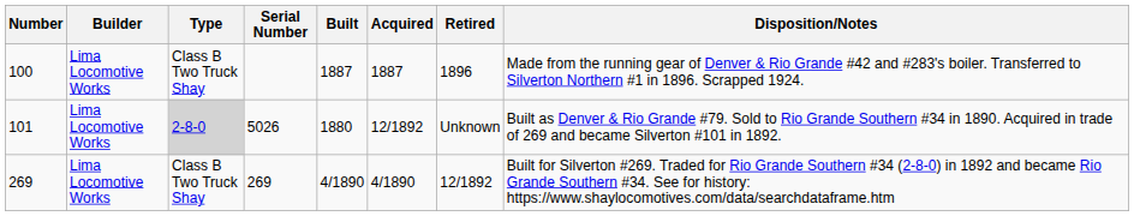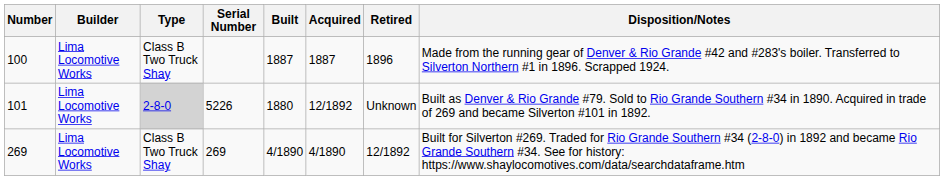 <table class="wikitable">
 <tr>
 <th>Number</th>
 <th>Builder</th>
 <th>Type</th>
 <th>Serial Number</th>
 <th>Built</th>
 <th>Acquired</th>
 <th>Retired</th>
 <th>Disposition/Notes</th>
 </tr>
 <tr>
 <td>100</td>
 <td><a href='#'>Lima Locomotive Works</a></td>
 <td>Class B Two Truck <a href='#'>Shay</a></td>
 <td></td>
 <td>1887</td>
 <td>1887</td>
 <td>1896</td>
 <td>Made from the running gear of <a href='#'>Denver & Rio Grande</a> #42 and #283's boiler. Transferred to <a href='#'>Silverton Northern</a> #1 in 1896. Scrapped 1924.</td>
 </tr>
 <tr>
 <td>101</td>
 <td><a href='#'>Lima Locomotive Works</a></td>
 <td style="background: lightgrey;"><a href='#'>2-8-0</a></td>
-<td>5026</td>
+<td>5226</td>
 <td>1880</td>
 <td>12/1892</td>
 <td>Unknown</td>
 <td>Built as <a href='#'>Denver & Rio Grande</a> #79. Sold to <a href='#'>Rio Grande Southern</a> #34 in 1890. Acquired in trade of 269 and became Silverton #101 in 1892.</td>
 </tr>
 <tr>
 <td>269</td>
 <td><a href='#'>Lima Locomotive Works</a></td>
 <td>Class B Two Truck <a href='#'>Shay</a></td>
 <td>269</td>
 <td>4/1890</td>
 <td>4/1890</td>
 <td>12/1892</td>
 <td>Built for Silverton #269. Traded for <a href='#'>Rio Grande Southern</a> #34 (<a href='#'>2-8-0</a>) in 1892 and became <a href='#'>Rio Grande Southern</a> #34. See for history: https://www.shaylocomotives.com/data/searchdataframe.htm</td>
 </tr>
 </table>
